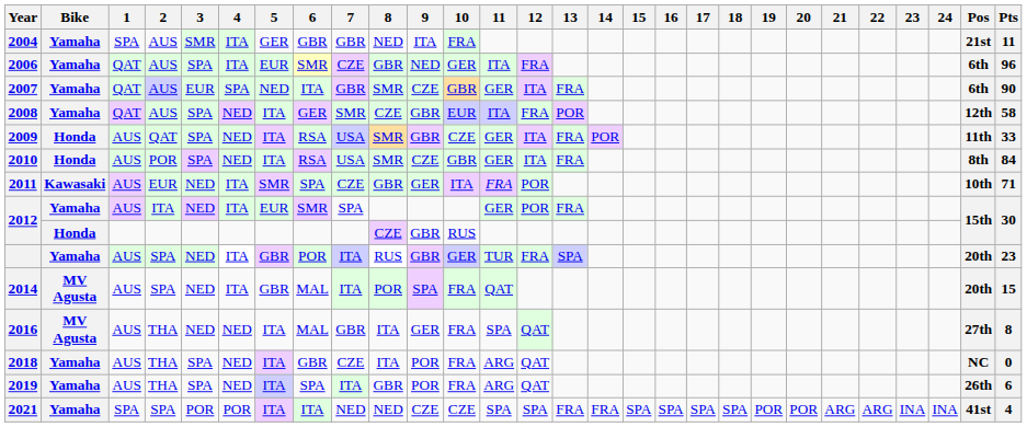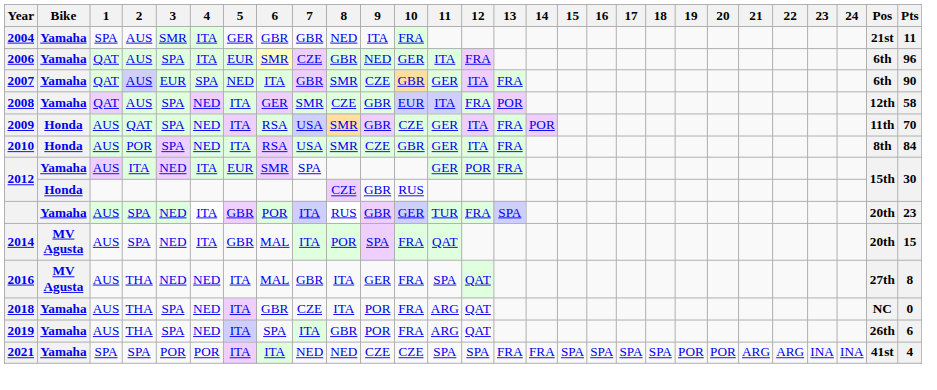 <table class="wikitable" style="text-align:center; font-size:90%">
 <tr>
 <th>Year</th>
 <th>Bike</th>
 <th>1</th>
 <th>2</th>
 <th>3</th>
 <th>4</th>
 <th>5</th>
 <th>6</th>
 <th>7</th>
 <th>8</th>
 <th>9</th>
 <th>10</th>
 <th>11</th>
 <th>12</th>
 <th>13</th>
 <th>14</th>
 <th>15</th>
 <th>16</th>
 <th>17</th>
 <th>18</th>
 <th>19</th>
 <th>20</th>
 <th>21</th>
 <th>22</th>
 <th>23</th>
 <th>24</th>
 <th>Pos</th>
 <th>Pts</th>
 </tr>
 <tr>
 <th><a href='#'>2004</a></th>
 <th><a href='#'>Yamaha</a></th>
 <td><a href='#'>SPA</a></td>
 <td><a href='#'>AUS</a></td>
 <td style="background:#DFFFDF;"><a href='#'>SMR</a><br></td>
 <td style="background:#DFFFDF;"><a href='#'>ITA</a><br></td>
 <td><a href='#'>GER</a></td>
 <td><a href='#'>GBR</a></td>
 <td><a href='#'>GBR</a></td>
 <td><a href='#'>NED</a></td>
 <td><a href='#'>ITA</a></td>
 <td style="background:#DFFFDF;"><a href='#'>FRA</a><br></td>
 <td></td>
 <td></td>
 <td></td>
 <td></td>
 <td></td>
 <td></td>
 <td></td>
 <td></td>
 <td></td>
 <td></td>
 <td></td>
 <td></td>
 <td></td>
 <td></td>
 <th>21st</th>
 <th>11</th>
 </tr>
 <tr>
 <th><a href='#'>2006</a></th>
 <th><a href='#'>Yamaha</a></th>
 <td style="background:#DFFFDF;"><a href='#'>QAT</a><br></td>
 <td style="background:#DFFFDF;"><a href='#'>AUS</a><br></td>
 <td style="background:#DFFFDF;"><a href='#'>SPA</a><br></td>
 <td style="background:#DFFFDF;"><a href='#'>ITA</a><br></td>
 <td style="background:#DFFFDF;"><a href='#'>EUR</a><br></td>
 <td style="background:#ffffbf;"><a href='#'>SMR</a><br></td>
 <td style="background:#EFCFFF;"><a href='#'>CZE</a><br></td>
 <td style="background:#DFFFDF;"><a href='#'>GBR</a><br></td>
 <td style="background:#DFFFDF;"><a href='#'>NED</a><br></td>
 <td style="background:#DFFFDF;"><a href='#'>GER</a><br></td>
 <td style="background:#DFFFDF;"><a href='#'>ITA</a><br></td>
 <td style="background:#EFCFFF;"><a href='#'>FRA</a><br></td>
 <td></td>
 <td></td>
 <td></td>
 <td></td>
 <td></td>
 <td></td>
 <td></td>
 <td></td>
 <td></td>
 <td></td>
 <td></td>
 <td></td>
 <th>6th</th>
 <th>96</th>
 </tr>
 <tr>
 <th><a href='#'>2007</a></th>
 <th><a href='#'>Yamaha</a></th>
 <td style="background:#DFFFDF;"><a href='#'>QAT</a><br></td>
 <td style="background:#CFCFFF;"><a href='#'>AUS</a><br></td>
 <td style="background:#DFFFDF;"><a href='#'>EUR</a><br></td>
 <td style="background:#DFFFDF;"><a href='#'>SPA</a><br></td>
 <td style="background:#DFFFDF;"><a href='#'>NED</a><br></td>
 <td style="background:#DFFFDF;"><a href='#'>ITA</a><br></td>
 <td style="background:#EFCFFF;"><a href='#'>GBR</a><br></td>
 <td style="background:#DFFFDF;"><a href='#'>SMR</a><br></td>
 <td style="background:#DFFFDF;"><a href='#'>CZE</a><br></td>
 <td style="background:#ffdf9f;"><a href='#'>GBR</a><br></td>
 <td style="background:#DFFFDF;"><a href='#'>GER</a><br></td>
 <td style="background:#EFCFFF;"><a href='#'>ITA</a><br></td>
 <td style="background:#DFFFDF;"><a href='#'>FRA</a><br></td>
 <td></td>
 <td></td>
 <td></td>
 <td></td>
 <td></td>
 <td></td>
 <td></td>
 <td></td>
 <td></td>
 <td></td>
 <td></td>
 <th>6th</th>
 <th>90</th>
 </tr>
 <tr>
 <th><a href='#'>2008</a></th>
 <th><a href='#'>Yamaha</a></th>
 <td style="background:#EFCFFF;"><a href='#'>QAT</a><br></td>
 <td style="background:#DFFFDF;"><a href='#'>AUS</a><br></td>
 <td style="background:#DFFFDF;"><a href='#'>SPA</a><br></td>
 <td style="background:#EFCFFF;"><a href='#'>NED</a><br></td>
 <td style="background:#DFFFDF;"><a href='#'>ITA</a><br></td>
 <td style="background:#EFCFFF;"><a href='#'>GER</a><br></td>
 <td style="background:#DFFFDF;"><a href='#'>SMR</a><br></td>
 <td style="background:#DFFFDF;"><a href='#'>CZE</a><br></td>
 <td style="background:#DFFFDF;"><a href='#'>GBR</a><br></td>
 <td style="background:#CFCFFF;"><a href='#'>EUR</a><br></td>
 <td style="background:#CFCFFF;"><a href='#'>ITA</a><br></td>
 <td style="background:#DFFFDF;"><a href='#'>FRA</a><br></td>
 <td style="background:#EFCFFF;"><a href='#'>POR</a><br></td>
 <td></td>
 <td></td>
 <td></td>
 <td></td>
 <td></td>
 <td></td>
 <td></td>
 <td></td>
 <td></td>
 <td></td>
 <td></td>
 <th>12th</th>
 <th>58</th>
 </tr>
 <tr>
 <th><a href='#'>2009</a></th>
 <th><a href='#'>Honda</a></th>
 <td style="background:#DFFFDF;"><a href='#'>AUS</a><br></td>
 <td style="background:#DFFFDF;"><a href='#'>QAT</a><br></td>
 <td style="background:#DFFFDF;"><a href='#'>SPA</a><br></td>
 <td style="background:#DFFFDF;"><a href='#'>NED</a><br></td>
 <td style="background:#EFCFFF;"><a href='#'>ITA</a><br></td>
 <td style="background:#DFFFDF;"><a href='#'>RSA</a><br></td>
 <td style="background:#CFCFFF;"><a href='#'>USA</a><br></td>
 <td style="background:#ffdf9f;"><a href='#'>SMR</a><br></td>
 <td style="background:#EFCFFF;"><a href='#'>GBR</a><br></td>
 <td style="background:#DFFFDF;"><a href='#'>CZE</a><br></td>
 <td style="background:#DFFFDF;"><a href='#'>GER</a><br></td>
 <td style="background:#EFCFFF;"><a href='#'>ITA</a><br></td>
 <td style="background:#DFFFDF;"><a href='#'>FRA</a><br></td>
 <td style="background:#EFCFFF;"><a href='#'>POR</a><br></td>
 <td></td>
 <td></td>
 <td></td>
 <td></td>
 <td></td>
 <td></td>
 <td></td>
 <td></td>
 <td></td>
 <td></td>
 <th>11th</th>
-<th>33</th>
+<th>70</th>
 </tr>
 <tr>
 <th><a href='#'>2010</a></th>
 <th><a href='#'>Honda</a></th>
 <td style="background:#DFFFDF;"><a href='#'>AUS</a><br></td>
 <td style="background:#DFFFDF;"><a href='#'>POR</a><br></td>
 <td style="background:#EFCFFF;"><a href='#'>SPA</a><br></td>
 <td style="background:#DFFFDF;"><a href='#'>NED</a><br></td>
 <td style="background:#DFFFDF;"><a href='#'>ITA</a><br></td>
 <td style="background:#EFCFFF;"><a href='#'>RSA</a><br></td>
 <td style="background:#DFFFDF;"><a href='#'>USA</a><br></td>
 <td style="background:#DFFFDF;"><a href='#'>SMR</a><br></td>
 <td style="background:#DFFFDF;"><a href='#'>CZE</a><br></td>
 <td style="background:#DFFFDF;"><a href='#'>GBR</a><br></td>
 <td style="background:#DFFFDF;"><a href='#'>GER</a><br></td>
 <td style="background:#DFFFDF;"><a href='#'>ITA</a><br></td>
 <td style="background:#DFFFDF;"><a href='#'>FRA</a><br></td>
 <td></td>
 <td></td>
 <td></td>
 <td></td>
 <td></td>
 <td></td>
 <td></td>
 <td></td>
 <td></td>
 <td></td>
 <td></td>
 <th>8th</th>
 <th>84</th>
-</tr>
-<tr>
-<th><a href='#'>2011</a></th>
-<th><a href='#'>Kawasaki</a></th>
-<td style="background:#EFCFFF;"><a href='#'>AUS</a><br></td>
-<td style="background:#DFFFDF;"><a href='#'>EUR</a><br></td>
-<td style="background:#DFFFDF;"><a href='#'>NED</a><br></td>
-<td style="background:#DFFFDF;"><a href='#'>ITA</a><br></td>
-<td style="background:#EFCFFF;"><a href='#'>SMR</a><br></td>
-<td style="background:#DFFFDF;"><a href='#'>SPA</a><br></td>
-<td style="background:#DFFFDF;"><a href='#'>CZE</a><br></td>
-<td style="background:#DFFFDF;"><a href='#'>GBR</a><br></td>
-<td style="background:#DFFFDF;"><a href='#'>GER</a><br></td>
-<td style="background:#EFCFFF;"><a href='#'>ITA</a><br></td>
-<td style="background:#EFCFFF;"><em><a href='#'>FRA</a></em><br></td>
-<td style="background:#DFFFDF;"><a href='#'>POR</a><br></td>
-<td></td>
-<td></td>
-<td></td>
-<td></td>
-<td></td>
-<td></td>
-<td></td>
-<td></td>
-<td></td>
-<td></td>
-<td></td>
-<td></td>
-<th>10th</th>
-<th>71</th>
 </tr>
 <tr>
 <th rowspan=2><a href='#'>2012</a></th>
 <th><a href='#'>Yamaha</a></th>
 <td style="background:#EFCFFF;"><a href='#'>AUS</a><br></td>
 <td style="background:#DFFFDF;"><a href='#'>ITA</a><br></td>
 <td style="background:#EFCFFF;"><a href='#'>NED</a><br></td>
 <td style="background:#DFFFDF;"><a href='#'>ITA</a><br></td>
 <td style="background:#DFFFDF;"><a href='#'>EUR</a><br></td>
 <td style="background:#EFCFFF;"><a href='#'>SMR</a><br></td>
 <td><a href='#'>SPA</a></td>
 <td></td>
 <td></td>
 <td></td>
 <td style="background:#DFFFDF;"><a href='#'>GER</a><br></td>
 <td style="background:#DFFFDF;"><a href='#'>POR</a><br></td>
 <td style="background:#DFFFDF;"><a href='#'>FRA</a><br></td>
 <td></td>
 <td></td>
 <td></td>
 <td></td>
 <td></td>
 <td></td>
 <td></td>
 <td></td>
 <td></td>
 <td></td>
 <td></td>
 <th rowspan=2>15th</th>
 <th rowspan=2>30</th>
 </tr>
 <tr>
 <th><a href='#'>Honda</a></th>
 <td></td>
 <td></td>
 <td></td>
 <td></td>
 <td></td>
 <td></td>
 <td></td>
 <td style="background:#EFCFFF;"><a href='#'>CZE</a><br></td>
 <td><a href='#'>GBR</a></td>
 <td><a href='#'>RUS</a></td>
 <td></td>
 <td></td>
 <td></td>
 <td></td>
 <td></td>
 <td></td>
 <td></td>
 <td></td>
 <td></td>
 <td></td>
 <td></td>
 <td></td>
 <td></td>
 <td></td>
 </tr>
 <tr>
 <th></th>
 <th><a href='#'>Yamaha</a></th>
 <td style="background:#DFFFDF;"><a href='#'>AUS</a><br></td>
 <td style="background:#DFFFDF;"><a href='#'>SPA</a><br></td>
 <td style="background:#DFFFDF;"><a href='#'>NED</a><br></td>
 <td style="background:#FFFFFF;"><a href='#'>ITA</a><br></td>
 <td style="background:#EFCFFF;"><a href='#'>GBR</a><br></td>
 <td style="background:#DFFFDF;"><a href='#'>POR</a><br></td>
 <td style="background:#CFCFFF;"><a href='#'>ITA</a><br></td>
 <td style="background:#FFFFFF;"><a href='#'>RUS</a><br></td>
 <td style="background:#EFCFFF;"><a href='#'>GBR</a><br></td>
 <td style="background:#CFCFFF;"><a href='#'>GER</a><br></td>
 <td style="background:#DFFFDF;"><a href='#'>TUR</a><br></td>
 <td style="background:#DFFFDF;"><a href='#'>FRA</a><br></td>
 <td style="background:#CFCFFF;"><a href='#'>SPA</a><br></td>
 <td></td>
 <td></td>
 <td></td>
 <td></td>
 <td></td>
 <td></td>
 <td></td>
 <td></td>
 <td></td>
 <td></td>
 <td></td>
 <th>20th</th>
 <th>23</th>
 </tr>
 <tr>
 <th><a href='#'>2014</a></th>
 <th><a href='#'>MV Agusta</a></th>
 <td><a href='#'>AUS</a></td>
 <td><a href='#'>SPA</a></td>
 <td><a href='#'>NED</a></td>
 <td><a href='#'>ITA</a></td>
 <td><a href='#'>GBR</a></td>
 <td><a href='#'>MAL</a></td>
 <td style="background:#DFFFDF;"><a href='#'>ITA</a><br></td>
 <td style="background:#DFFFDF;"><a href='#'>POR</a><br></td>
 <td style="background:#EFCFFF;"><a href='#'>SPA</a><br></td>
 <td style="background:#DFFFDF;"><a href='#'>FRA</a><br></td>
 <td style="background:#DFFFDF;"><a href='#'>QAT</a><br></td>
 <td></td>
 <td></td>
 <td></td>
 <td></td>
 <td></td>
 <td></td>
 <td></td>
 <td></td>
 <td></td>
 <td></td>
 <td></td>
 <td></td>
 <td></td>
 <th>20th</th>
 <th>15</th>
 </tr>
 <tr>
 <th><a href='#'>2016</a></th>
 <th><a href='#'>MV Agusta</a></th>
 <td><a href='#'>AUS</a></td>
 <td><a href='#'>THA</a></td>
 <td><a href='#'>NED</a></td>
 <td><a href='#'>NED</a></td>
 <td><a href='#'>ITA</a></td>
 <td><a href='#'>MAL</a></td>
 <td><a href='#'>GBR</a></td>
 <td><a href='#'>ITA</a></td>
 <td><a href='#'>GER</a></td>
 <td><a href='#'>FRA</a></td>
 <td><a href='#'>SPA</a></td>
 <td style="background:#DFFFDF;"><a href='#'>QAT</a><br></td>
 <td></td>
 <td></td>
 <td></td>
 <td></td>
 <td></td>
 <td></td>
 <td></td>
 <td></td>
 <td></td>
 <td></td>
 <td></td>
 <td></td>
 <th>27th</th>
 <th>8</th>
 </tr>
 <tr>
 <th><a href='#'>2018</a></th>
 <th><a href='#'>Yamaha</a></th>
 <td><a href='#'>AUS</a></td>
 <td><a href='#'>THA</a></td>
 <td><a href='#'>SPA</a></td>
 <td><a href='#'>NED</a></td>
 <td style="background:#efcfff;"><a href='#'>ITA</a><br></td>
 <td><a href='#'>GBR</a></td>
 <td><a href='#'>CZE</a></td>
 <td><a href='#'>ITA</a></td>
 <td><a href='#'>POR</a></td>
 <td><a href='#'>FRA</a></td>
 <td><a href='#'>ARG</a></td>
 <td><a href='#'>QAT</a></td>
 <td></td>
 <td></td>
 <td></td>
 <td></td>
 <td></td>
 <td></td>
 <td></td>
 <td></td>
 <td></td>
 <td></td>
 <td></td>
 <td></td>
 <th>NC</th>
 <th>0</th>
 </tr>
 <tr>
 <th><a href='#'>2019</a></th>
 <th><a href='#'>Yamaha</a></th>
 <td><a href='#'>AUS</a></td>
 <td><a href='#'>THA</a></td>
 <td><a href='#'>SPA</a></td>
 <td><a href='#'>NED</a></td>
 <td style="background:#CFCFFF;"><a href='#'>ITA</a><br></td>
 <td><a href='#'>SPA</a></td>
 <td style="background:#DFFFDF;"><a href='#'>ITA</a><br></td>
 <td><a href='#'>GBR</a></td>
 <td><a href='#'>POR</a></td>
 <td><a href='#'>FRA</a></td>
 <td><a href='#'>ARG</a></td>
 <td><a href='#'>QAT</a></td>
 <td></td>
 <td></td>
 <td></td>
 <td></td>
 <td></td>
 <td></td>
 <td></td>
 <td></td>
 <td></td>
 <td></td>
 <td></td>
 <td></td>
 <th>26th</th>
 <th>6</th>
 </tr>
 <tr>
 <th><a href='#'>2021</a></th>
 <th><a href='#'>Yamaha</a></th>
 <td><a href='#'>SPA</a></td>
 <td><a href='#'>SPA</a></td>
 <td><a href='#'>POR</a></td>
 <td><a href='#'>POR</a></td>
 <td style="background:#efcfff;"><a href='#'>ITA</a><br></td>
 <td style="background:#DFFFDF;"><a href='#'>ITA</a><br></td>
 <td><a href='#'>NED</a></td>
 <td><a href='#'>NED</a></td>
 <td><a href='#'>CZE</a></td>
 <td><a href='#'>CZE</a></td>
 <td><a href='#'>SPA</a></td>
 <td><a href='#'>SPA</a></td>
 <td><a href='#'>FRA</a></td>
 <td><a href='#'>FRA</a></td>
 <td><a href='#'>SPA</a></td>
 <td><a href='#'>SPA</a></td>
 <td><a href='#'>SPA</a></td>
 <td><a href='#'>SPA</a></td>
 <td><a href='#'>POR</a></td>
 <td><a href='#'>POR</a></td>
 <td><a href='#'>ARG</a></td>
 <td><a href='#'>ARG</a></td>
 <td><a href='#'>INA</a></td>
 <td><a href='#'>INA</a></td>
 <th>41st</th>
 <th>4</th>
 </tr>
 </table>
